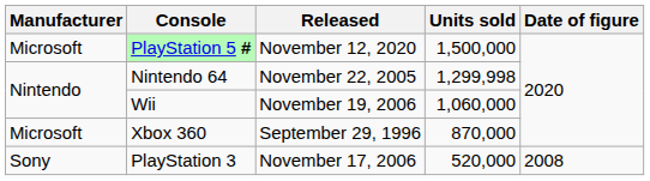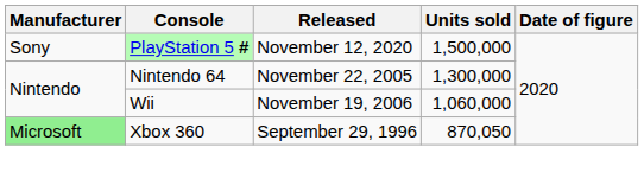 <table class="wikitable sortable" style="font-size:95%">
 <tr>
 <th>Manufacturer</th>
 <th>Console</th>
 <th>Released</th>
 <th data-sort-type="number">Units sold</th>
 <th>Date of figure</th>
 </tr>
 <tr>
-<td>Microsoft</td>
+<td>Sony</td>
 <td style="background:#b6fcb6;"><a href='#'>PlayStation 5</a> <strong>#</strong></td>
 <td>November 12, 2020</td>
 <td align="right">1,500,000</td>
 <td rowspan="4">2020</td>
 </tr>
 <tr>
 <td rowspan="2">Nintendo</td>
 <td>Nintendo 64</td>
 <td>November 22, 2005</td>
-<td align="right">1,299,998</td>
+<td align="right">1,300,000</td>
 </tr>
 <tr>
 <td>Wii</td>
 <td>November 19, 2006</td>
 <td align="right">1,060,000</td>
 </tr>
 <tr>
-<td>Microsoft</td>
+<td style="background: lightgreen;">Microsoft</td>
 <td>Xbox 360</td>
 <td>September 29, 1996</td>
-<td align="right">870,000</td>
-</tr>
-<tr>
-<td>Sony</td>
-<td>PlayStation 3</td>
-<td>November 17, 2006</td>
-<td align="right">520,000</td>
-<td>2008</td>
+<td align="right">870,050</td>
 </tr>
 </table>
